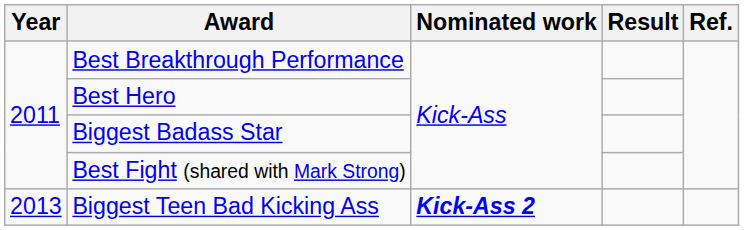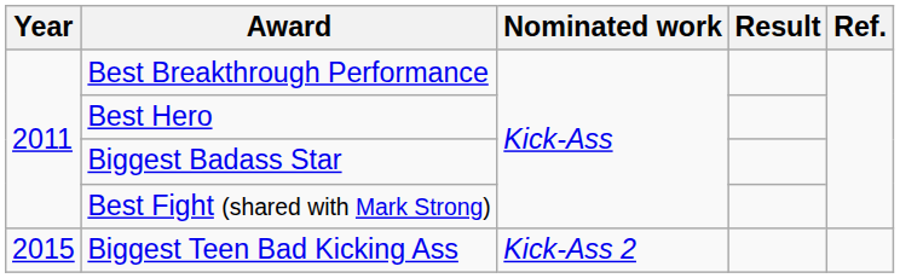 <table class="wikitable">
 <tr>
 <th>Year</th>
 <th>Award</th>
 <th>Nominated work</th>
 <th>Result</th>
 <th>Ref.</th>
 </tr>
 <tr>
 <td rowspan="4"><a href='#'>2011</a></td>
 <td><a href='#'>Best Breakthrough Performance</a></td>
 <td rowspan="4"><em><a href='#'>Kick-Ass</a></em></td>
 <td></td>
 <td rowspan="4"></td>
 </tr>
 <tr>
 <td><a href='#'>Best Hero</a></td>
 <td></td>
 </tr>
 <tr>
 <td><a href='#'>Biggest Badass Star</a></td>
 <td></td>
 </tr>
 <tr>
 <td><a href='#'>Best Fight</a> <small>(shared with <a href='#'>Mark Strong</a>)</small></td>
 <td></td>
 </tr>
 <tr>
-<td><a href='#'>2013</a></td>
+<td><a href='#'>2015</a></td>
 <td><a href='#'>Biggest Teen Bad Kicking Ass</a></td>
-<td><strong><em><a href='#'>Kick-Ass 2</a></em></strong></td>
+<td><em><a href='#'>Kick-Ass 2</a></em></td>
 <td></td>
 <td></td>
 </tr>
 </table>
